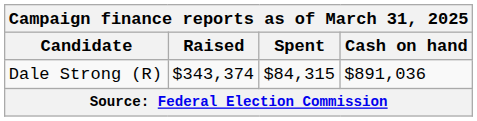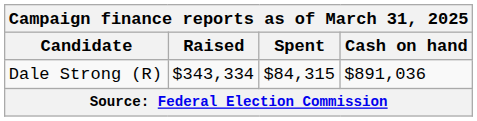 <table class="wikitable sortable">
 <tr>
 <th colspan=4>Campaign finance reports as of March 31, 2025</th>
 </tr>
 <tr style="text-align:center;">
 <th>Candidate</th>
 <th>Raised</th>
 <th>Spent</th>
 <th>Cash on hand</th>
 </tr>
 <tr>
 <td>Dale Strong (R)</td>
-<td>$343,374</td>
+<td>$343,334</td>
 <td>$84,315</td>
 <td>$891,036</td>
 </tr>
 <tr>
 <th colspan="4"><small>Source: <a href='#'>Federal Election Commission</a></small></th>
 </tr>
 </table>
